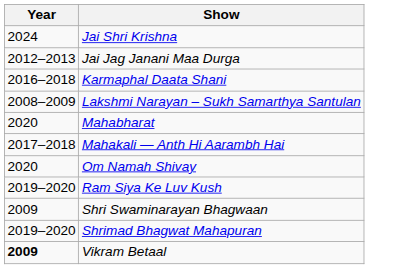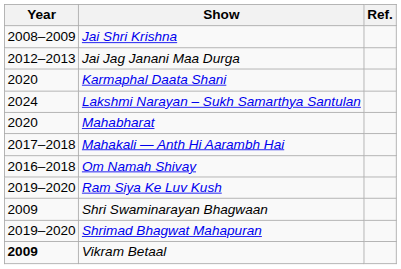 <table class="wikitable sortable">
 <tr>
 <th>Year</th>
 <th>Show</th>
+<th>Ref.</th>
 </tr>
 <tr>
-<td>2024</td>
+<td>2008–2009</td>
 <td><em><a href='#'>Jai Shri Krishna</a></em></td>
+<td></td>
 </tr>
 <tr>
 <td>2012–2013</td>
 <td><em>Jai Jag Janani Maa Durga</em></td>
+<td></td>
 </tr>
 <tr>
-<td>2016–2018</td>
+<td>2020</td>
 <td><em><a href='#'>Karmaphal Daata Shani</a></em></td>
+<td></td>
 </tr>
 <tr>
-<td>2008–2009</td>
+<td>2024</td>
 <td><em><a href='#'>Lakshmi Narayan – Sukh Samarthya Santulan</a></em></td>
+<td></td>
 </tr>
 <tr>
 <td>2020</td>
 <td><em><a href='#'>Mahabharat</a></em></td>
+<td></td>
 </tr>
 <tr>
 <td>2017–2018</td>
 <td><em><a href='#'>Mahakali — Anth Hi Aarambh Hai</a></em></td>
+<td></td>
 </tr>
 <tr>
-<td>2020</td>
+<td>2016–2018</td>
 <td><em><a href='#'>Om Namah Shivay</a></em></td>
+<td></td>
 </tr>
 <tr>
 <td>2019–2020</td>
 <td><em><a href='#'>Ram Siya Ke Luv Kush</a></em></td>
+<td></td>
 </tr>
 <tr>
 <td>2009</td>
 <td><em>Shri Swaminarayan Bhagwaan</em></td>
+<td></td>
 </tr>
 <tr>
 <td>2019–2020</td>
 <td><em><a href='#'>Shrimad Bhagwat Mahapuran</a></em></td>
+<td></td>
 </tr>
 <tr>
 <td><strong>2009</strong></td>
 <td><em> Vikram Betaal</em></td>
+<td></td>
 </tr>
 </table>
